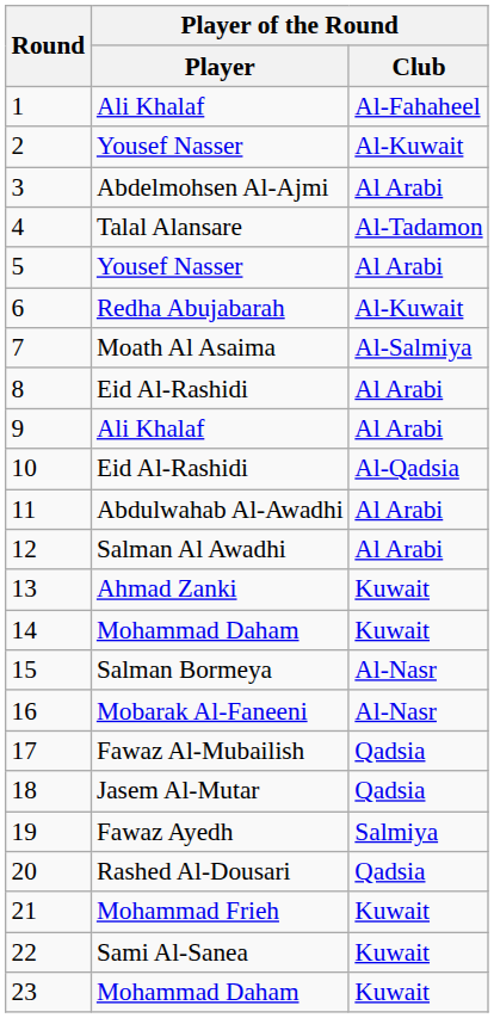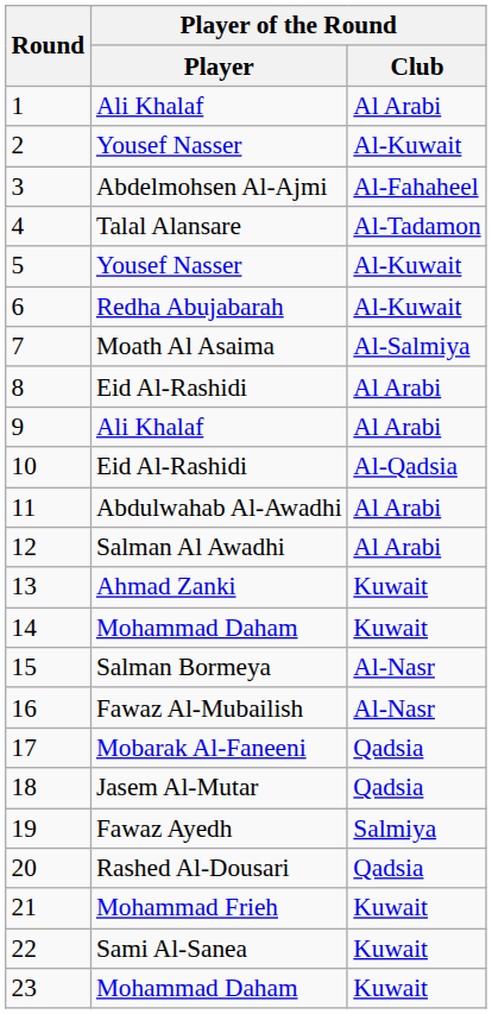 <table class="wikitable">
 <tr>
 <th rowspan="2">Round</th>
 <th colspan="2">Player of the Round</th>
 </tr>
 <tr>
 <th>Player</th>
 <th>Club</th>
 </tr>
 <tr>
 <td>1</td>
 <td> <a href='#'>Ali Khalaf</a></td>
-<td><a href='#'>Al-Fahaheel</a></td>
+<td><a href='#'>Al Arabi</a></td>
 </tr>
 <tr>
 <td>2</td>
 <td> <a href='#'>Yousef Nasser</a></td>
 <td><a href='#'>Al-Kuwait</a></td>
 </tr>
 <tr>
 <td>3</td>
 <td> Abdelmohsen Al-Ajmi</td>
-<td><a href='#'>Al Arabi</a></td>
+<td><a href='#'>Al-Fahaheel</a></td>
 </tr>
 <tr>
 <td>4</td>
 <td> Talal Alansare</td>
 <td><a href='#'>Al-Tadamon</a></td>
 </tr>
 <tr>
 <td>5</td>
 <td> <a href='#'>Yousef Nasser</a></td>
-<td><a href='#'>Al Arabi</a></td>
+<td><a href='#'>Al-Kuwait</a></td>
 </tr>
 <tr>
 <td>6</td>
 <td> <a href='#'>Redha Abujabarah</a></td>
 <td><a href='#'>Al-Kuwait</a></td>
 </tr>
 <tr>
 <td>7</td>
 <td> Moath Al Asaima</td>
 <td><a href='#'>Al-Salmiya</a></td>
 </tr>
 <tr>
 <td>8</td>
 <td> Eid Al-Rashidi</td>
 <td><a href='#'>Al Arabi</a></td>
 </tr>
 <tr>
 <td>9</td>
 <td> <a href='#'>Ali Khalaf</a></td>
 <td><a href='#'>Al Arabi</a></td>
 </tr>
 <tr>
 <td>10</td>
 <td> Eid Al-Rashidi</td>
 <td><a href='#'>Al-Qadsia</a></td>
 </tr>
 <tr>
 <td>11</td>
 <td> Abdulwahab Al-Awadhi</td>
 <td><a href='#'>Al Arabi</a></td>
 </tr>
 <tr>
 <td>12</td>
 <td> Salman Al Awadhi</td>
 <td><a href='#'>Al Arabi</a></td>
 </tr>
 <tr>
 <td>13</td>
 <td> <a href='#'>Ahmad Zanki</a></td>
 <td><a href='#'>Kuwait</a></td>
 </tr>
 <tr>
 <td>14</td>
 <td> <a href='#'>Mohammad Daham</a></td>
 <td><a href='#'>Kuwait</a></td>
 </tr>
 <tr>
 <td>15</td>
 <td> Salman Bormeya</td>
 <td><a href='#'>Al-Nasr</a></td>
 </tr>
 <tr>
 <td>16</td>
-<td> <a href='#'>Mobarak Al-Faneeni</a></td>
+<td> Fawaz Al-Mubailish</td>
 <td><a href='#'>Al-Nasr</a></td>
 </tr>
 <tr>
 <td>17</td>
-<td> Fawaz Al-Mubailish</td>
+<td> <a href='#'>Mobarak Al-Faneeni</a></td>
 <td><a href='#'>Qadsia</a></td>
 </tr>
 <tr>
 <td>18</td>
 <td> Jasem Al-Mutar</td>
 <td><a href='#'>Qadsia</a></td>
 </tr>
 <tr>
 <td>19</td>
 <td> Fawaz Ayedh</td>
 <td><a href='#'>Salmiya</a></td>
 </tr>
 <tr>
 <td>20</td>
 <td> Rashed Al-Dousari</td>
 <td><a href='#'>Qadsia</a></td>
 </tr>
 <tr>
 <td>21</td>
 <td> <a href='#'>Mohammad Frieh</a></td>
 <td><a href='#'>Kuwait</a></td>
 </tr>
 <tr>
 <td>22</td>
 <td> Sami Al-Sanea</td>
 <td><a href='#'>Kuwait</a></td>
 </tr>
 <tr>
 <td>23</td>
 <td> <a href='#'>Mohammad Daham</a></td>
 <td><a href='#'>Kuwait</a></td>
 </tr>
 </table>
